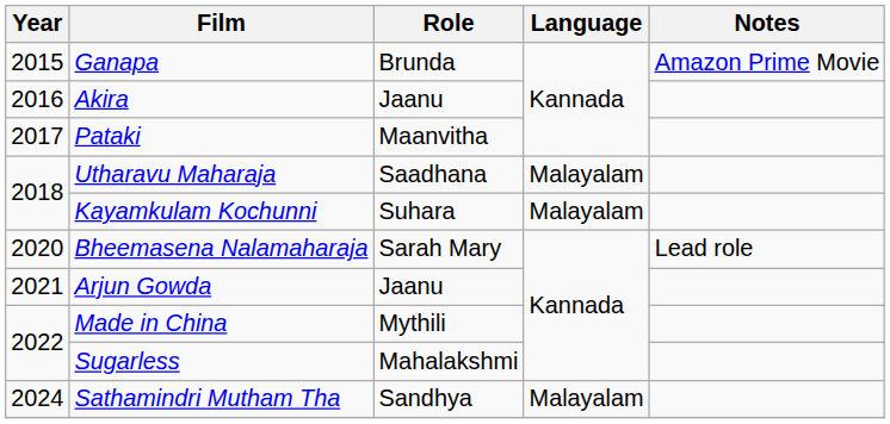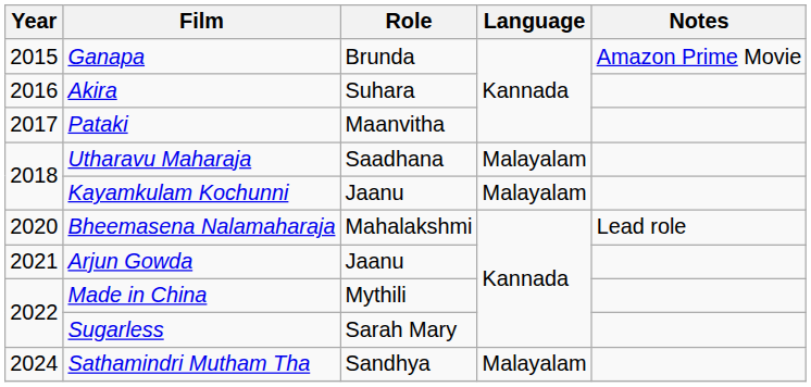 <table class="wikitable sortable">
 <tr>
 <th>Year</th>
 <th>Film</th>
 <th>Role</th>
 <th>Language</th>
 <th>Notes</th>
 </tr>
 <tr>
 <td>2015</td>
 <td><em><a href='#'>Ganapa</a></em></td>
 <td>Brunda</td>
 <td rowspan=3>Kannada</td>
 <td><a href='#'>Amazon Prime</a> Movie</td>
 </tr>
 <tr>
 <td>2016</td>
 <td><em><a href='#'>Akira</a></em></td>
-<td>Jaanu</td>
+<td>Suhara</td>
 <td></td>
 </tr>
 <tr>
 <td>2017</td>
 <td><em><a href='#'>Pataki</a></em></td>
 <td>Maanvitha</td>
 <td></td>
 </tr>
 <tr>
 <td rowspan="2">2018</td>
 <td><em><a href='#'>Utharavu Maharaja</a></em></td>
 <td>Saadhana</td>
 <td>Malayalam</td>
 <td></td>
 </tr>
 <tr>
 <td><em><a href='#'>Kayamkulam Kochunni</a></em></td>
-<td>Suhara</td>
+<td>Jaanu</td>
 <td>Malayalam</td>
 <td></td>
 </tr>
 <tr>
 <td>2020</td>
 <td><em><a href='#'>Bheemasena Nalamaharaja</a></em></td>
-<td>Sarah Mary</td>
+<td>Mahalakshmi</td>
 <td rowspan="4">Kannada</td>
 <td>Lead role</td>
 </tr>
 <tr>
 <td>2021</td>
 <td><em><a href='#'>Arjun Gowda</a></em></td>
 <td>Jaanu</td>
 <td></td>
 </tr>
 <tr>
 <td rowspan=2>2022</td>
 <td><em><a href='#'>Made in China</a></em></td>
 <td>Mythili</td>
 <td></td>
 </tr>
 <tr>
 <td><em><a href='#'>Sugarless</a></em></td>
-<td>Mahalakshmi</td>
+<td>Sarah Mary</td>
 <td></td>
 </tr>
 <tr>
 <td>2024</td>
 <td><em><a href='#'>Sathamindri Mutham Tha</a></em></td>
 <td>Sandhya</td>
 <td>Malayalam</td>
 <td></td>
 </tr>
 <tr>
 </tr>
 </table>
